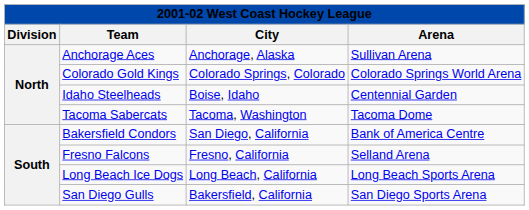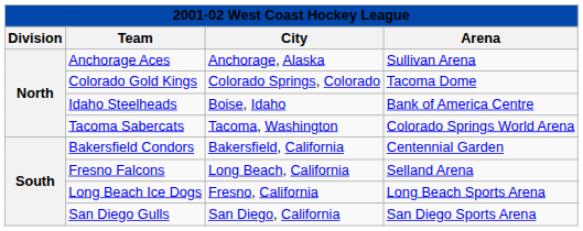 <table class="wikitable" style="width:auto">
 <tr>
 <td bgcolor="#0047AB" align="center" colspan="5"><strong><span>2001-02 West Coast Hockey League</span></strong></td>
 </tr>
 <tr>
 <th>Division</th>
 <th>Team</th>
 <th>City</th>
 <th>Arena</th>
 </tr>
 <tr>
 <th rowspan="4">North</th>
 <td><a href='#'>Anchorage Aces</a></td>
 <td><a href='#'>Anchorage</a>, <a href='#'>Alaska</a></td>
 <td><a href='#'>Sullivan Arena</a></td>
 </tr>
 <tr>
 <td><a href='#'>Colorado Gold Kings</a></td>
 <td><a href='#'>Colorado Springs</a>, <a href='#'>Colorado</a></td>
-<td><a href='#'>Colorado Springs World Arena</a></td>
+<td><a href='#'>Tacoma Dome</a></td>
 </tr>
 <tr>
 <td><a href='#'>Idaho Steelheads</a></td>
 <td><a href='#'>Boise</a>, <a href='#'>Idaho</a></td>
-<td><a href='#'>Centennial Garden</a></td>
+<td><a href='#'>Bank of America Centre</a></td>
 </tr>
 <tr>
 <td><a href='#'>Tacoma Sabercats</a></td>
 <td><a href='#'>Tacoma</a>, <a href='#'>Washington</a></td>
-<td><a href='#'>Tacoma Dome</a></td>
+<td><a href='#'>Colorado Springs World Arena</a></td>
 </tr>
 <tr>
 <th rowspan="4">South</th>
 <td><a href='#'>Bakersfield Condors</a></td>
-<td><a href='#'>San Diego</a>, <a href='#'>California</a></td>
-<td><a href='#'>Bank of America Centre</a></td>
+<td><a href='#'>Bakersfield</a>, <a href='#'>California</a></td>
+<td><a href='#'>Centennial Garden</a></td>
 </tr>
 <tr>
 <td><a href='#'>Fresno Falcons</a></td>
-<td><a href='#'>Fresno</a>, <a href='#'>California</a></td>
+<td><a href='#'>Long Beach</a>, <a href='#'>California</a></td>
 <td><a href='#'>Selland Arena</a></td>
 </tr>
 <tr>
 <td><a href='#'>Long Beach Ice Dogs</a></td>
-<td><a href='#'>Long Beach</a>, <a href='#'>California</a></td>
+<td><a href='#'>Fresno</a>, <a href='#'>California</a></td>
 <td><a href='#'>Long Beach Sports Arena</a></td>
 </tr>
 <tr>
 <td><a href='#'>San Diego Gulls</a></td>
-<td><a href='#'>Bakersfield</a>, <a href='#'>California</a></td>
+<td><a href='#'>San Diego</a>, <a href='#'>California</a></td>
 <td><a href='#'>San Diego Sports Arena</a></td>
 </tr>
 </table>
